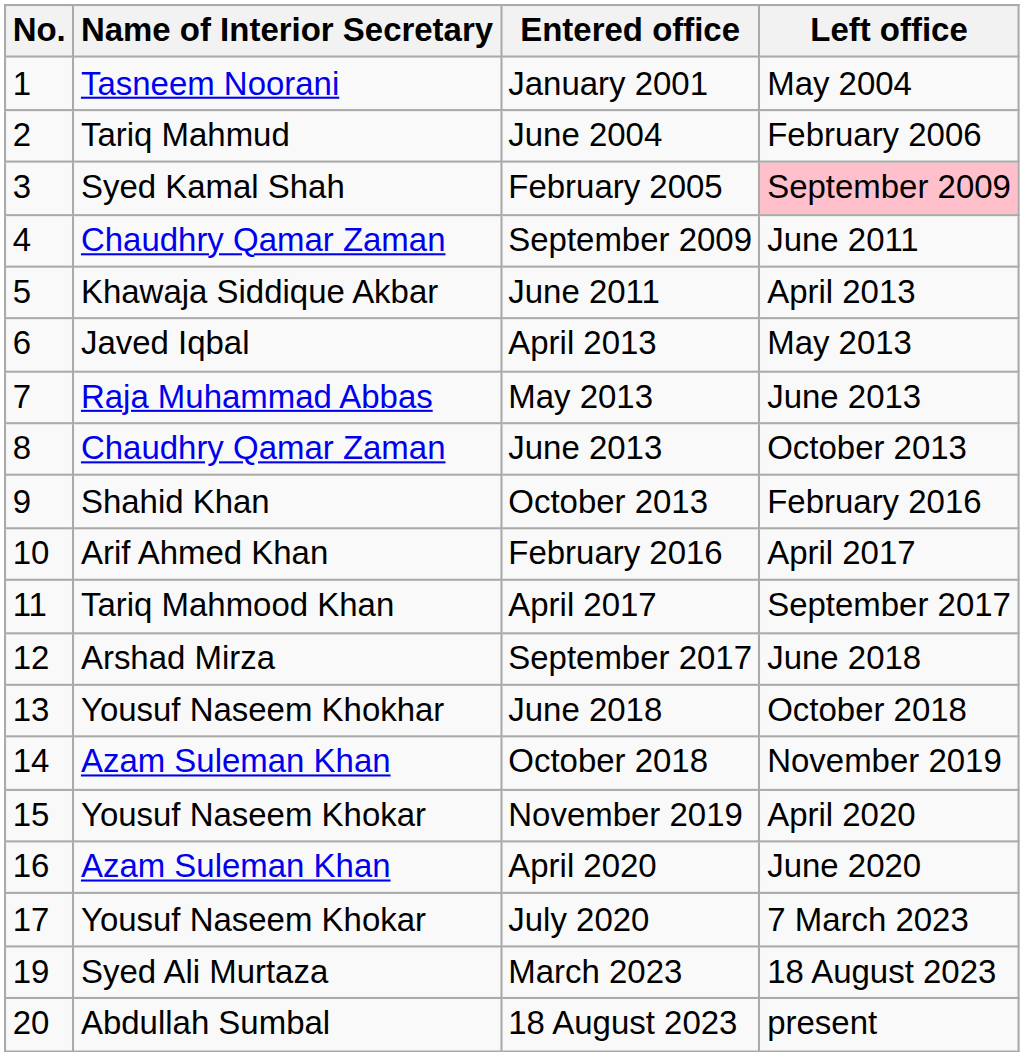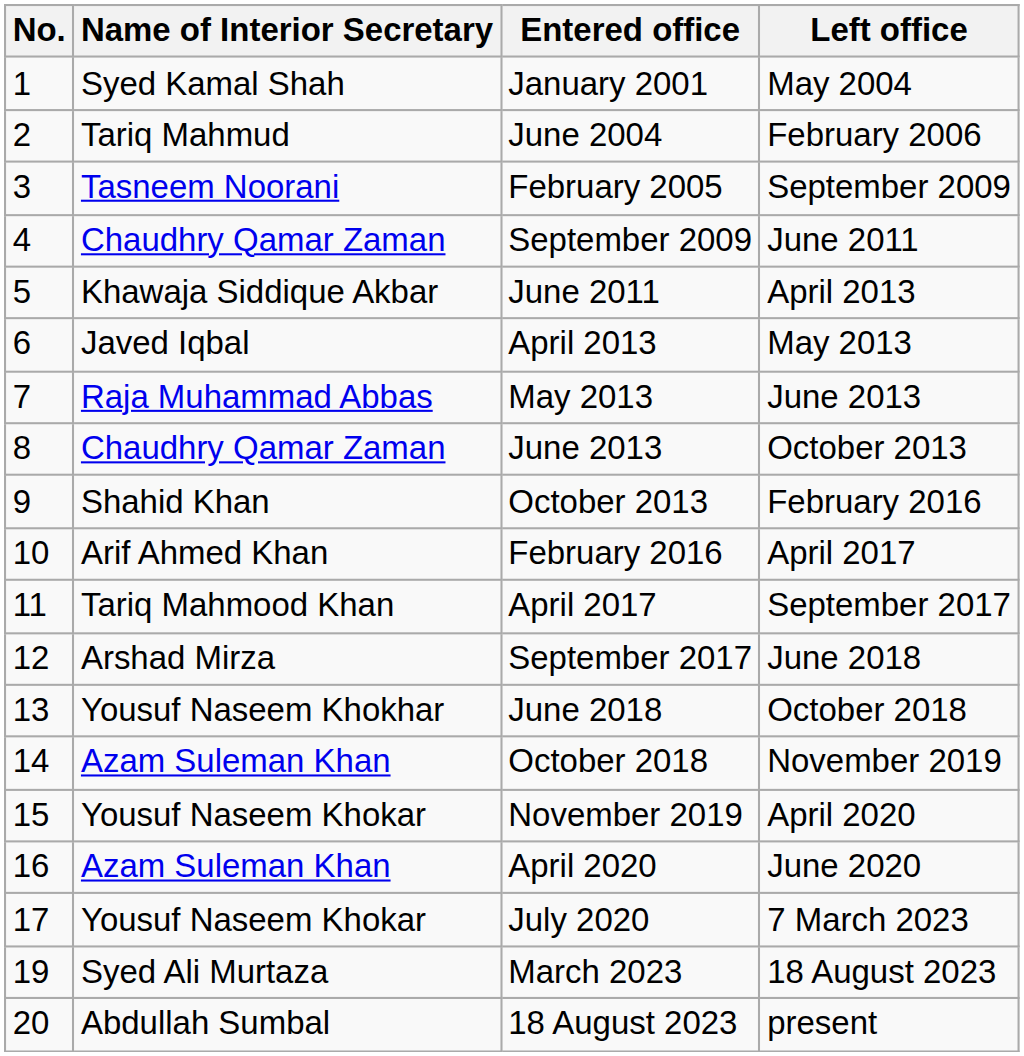 <table class="wikitable">
 <tr>
 <th align=center>No.</th>
 <th align="center">Name of Interior Secretary</th>
 <th align=center>Entered office</th>
 <th align=center>Left office</th>
 </tr>
 <tr>
 <td>1</td>
-<td><a href='#'>Tasneem Noorani</a></td>
+<td>Syed Kamal Shah</td>
 <td>January 2001</td>
 <td>May 2004</td>
 </tr>
 <tr>
 <td>2</td>
 <td>Tariq Mahmud</td>
 <td>June 2004</td>
 <td>February 2006</td>
 </tr>
 <tr>
 <td>3</td>
-<td>Syed Kamal Shah</td>
+<td><a href='#'>Tasneem Noorani</a></td>
 <td>February 2005</td>
-<td style="background: pink;">September 2009</td>
+<td>September 2009</td>
 </tr>
 <tr>
 <td>4</td>
 <td><a href='#'>Chaudhry Qamar Zaman</a></td>
 <td>September 2009</td>
 <td>June 2011</td>
 </tr>
 <tr>
 <td>5</td>
 <td>Khawaja Siddique Akbar</td>
 <td>June 2011</td>
 <td>April 2013</td>
 </tr>
 <tr>
 <td>6</td>
 <td>Javed Iqbal</td>
 <td>April 2013</td>
 <td>May 2013</td>
 </tr>
 <tr>
 <td>7</td>
 <td><a href='#'>Raja Muhammad Abbas</a></td>
 <td>May 2013</td>
 <td>June 2013</td>
 </tr>
 <tr>
 <td>8</td>
 <td><a href='#'>Chaudhry Qamar Zaman</a></td>
 <td>June 2013</td>
 <td>October 2013</td>
 </tr>
 <tr>
 <td>9</td>
 <td>Shahid Khan</td>
 <td>October 2013</td>
 <td>February 2016</td>
 </tr>
 <tr>
 <td>10</td>
 <td>Arif Ahmed Khan</td>
 <td>February 2016</td>
 <td>April 2017</td>
 </tr>
 <tr>
 <td>11</td>
 <td>Tariq Mahmood Khan</td>
 <td>April 2017</td>
 <td>September 2017</td>
 </tr>
 <tr>
 <td>12</td>
 <td>Arshad Mirza</td>
 <td>September 2017</td>
 <td>June 2018</td>
 </tr>
 <tr>
 <td>13</td>
 <td>Yousuf Naseem Khokhar</td>
 <td>June 2018</td>
 <td>October 2018</td>
 </tr>
 <tr>
 <td>14</td>
 <td><a href='#'>Azam Suleman Khan</a></td>
 <td>October 2018</td>
 <td>November 2019</td>
 </tr>
 <tr>
 <td>15</td>
 <td>Yousuf Naseem Khokar</td>
 <td>November 2019</td>
 <td>April 2020</td>
 </tr>
 <tr>
 <td>16</td>
 <td><a href='#'>Azam Suleman Khan</a></td>
 <td>April 2020</td>
 <td>June 2020</td>
 </tr>
 <tr>
 <td>17</td>
 <td>Yousuf Naseem Khokar</td>
 <td>July 2020</td>
 <td>7 March 2023</td>
 </tr>
 <tr>
 <td>19</td>
 <td>Syed Ali Murtaza</td>
 <td>March 2023</td>
 <td>18 August 2023</td>
 </tr>
 <tr>
 <td>20</td>
 <td>Abdullah Sumbal</td>
 <td>18 August 2023</td>
 <td>present</td>
 </tr>
 </table>
